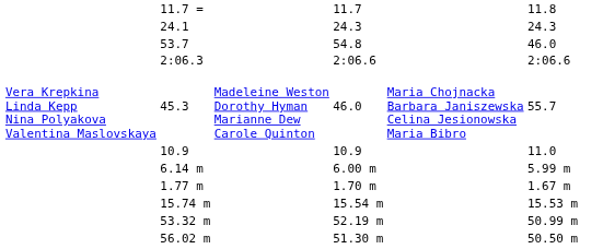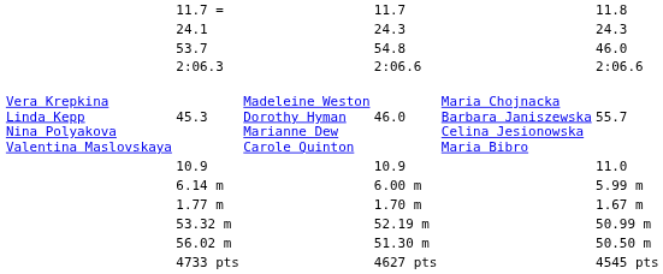 <table>
 <tr>
 <td></td>
 <td></td>
 <td>11.7 =</td>
 <td></td>
 <td>11.7</td>
 <td></td>
 <td>11.8</td>
 </tr>
 <tr>
 <td></td>
 <td></td>
 <td>24.1</td>
 <td></td>
 <td>24.3</td>
 <td></td>
 <td>24.3</td>
 </tr>
 <tr>
 <td></td>
 <td></td>
 <td>53.7 </td>
 <td></td>
 <td>54.8</td>
 <td></td>
 <td>46.0</td>
 </tr>
 <tr>
 <td></td>
 <td></td>
 <td>2:06.3 </td>
 <td></td>
 <td>2:06.6</td>
 <td></td>
 <td>2:06.6</td>
 </tr>
 <tr>
 <td></td>
 <td><br><a href='#'>Vera Krepkina</a><br><a href='#'>Linda Kepp</a><br><a href='#'>Nina Polyakova</a><br><a href='#'>Valentina Maslovskaya</a></td>
 <td>45.3 </td>
 <td><br><a href='#'>Madeleine Weston</a><br><a href='#'>Dorothy Hyman</a><br><a href='#'>Marianne Dew</a><br><a href='#'>Carole Quinton</a></td>
 <td>46.0</td>
 <td><br><a href='#'>Maria Chojnacka</a><br><a href='#'>Barbara Janiszewska</a><br><a href='#'>Celina Jesionowska</a><br><a href='#'>Maria Bibro</a></td>
 <td>55.7</td>
 </tr>
 <tr>
 <td></td>
 <td></td>
 <td>10.9 </td>
 <td></td>
 <td>10.9</td>
 <td></td>
 <td>11.0</td>
 </tr>
 <tr>
 <td></td>
 <td></td>
 <td>6.14 m </td>
 <td></td>
 <td>6.00 m</td>
 <td></td>
 <td>5.99 m</td>
 </tr>
 <tr>
 <td></td>
 <td></td>
 <td>1.77 m </td>
 <td></td>
 <td>1.70 m</td>
 <td></td>
 <td>1.67 m</td>
 </tr>
 <tr>
 <td></td>
 <td></td>
-<td>15.74 m </td>
-<td></td>
-<td>15.54 m</td>
-<td></td>
-<td>15.53 m</td>
-</tr>
-<tr>
-<td></td>
-<td></td>
 <td>53.32 m </td>
 <td></td>
 <td>52.19 m</td>
 <td></td>
 <td>50.99 m</td>
 </tr>
 <tr>
 <td></td>
 <td></td>
 <td>56.02 m </td>
 <td></td>
 <td>51.30 m</td>
 <td></td>
 <td>50.50 m</td>
 </tr>
+<tr>
+<td></td>
+<td></td>
+<td>4733 pts </td>
+<td></td>
+<td>4627 pts</td>
+<td></td>
+<td>4545 pts</td>
+</tr>
 </table>
